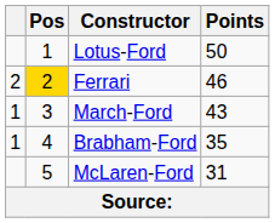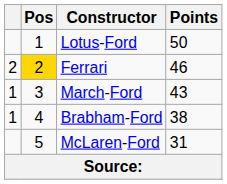 <table class="wikitable" style="font-size: 95%;">
 <tr>
 <th></th>
 <th>Pos</th>
 <th>Constructor</th>
 <th>Points</th>
 </tr>
 <tr>
 <td align="left"></td>
 <td align="center">1</td>
 <td> <a href='#'>Lotus</a>-<a href='#'>Ford</a></td>
 <td align="left">50</td>
 </tr>
 <tr>
 <td align="left"> 2</td>
 <td align="center" style="background: gold;">2</td>
 <td> <a href='#'>Ferrari</a></td>
 <td align="left">46</td>
 </tr>
 <tr>
 <td align="left"> 1</td>
 <td align="center">3</td>
 <td> <a href='#'>March</a>-<a href='#'>Ford</a></td>
 <td align="left">43</td>
 </tr>
 <tr>
 <td align="left"> 1</td>
 <td align="center">4</td>
 <td> <a href='#'>Brabham</a>-<a href='#'>Ford</a></td>
-<td align="left">35</td>
+<td align="left">38</td>
 </tr>
 <tr>
 <td align="left"></td>
 <td align="center">5</td>
 <td> <a href='#'>McLaren</a>-<a href='#'>Ford</a></td>
 <td align="left">31</td>
 </tr>
 <tr>
 <th colspan=4>Source:</th>
 </tr>
 </table>
